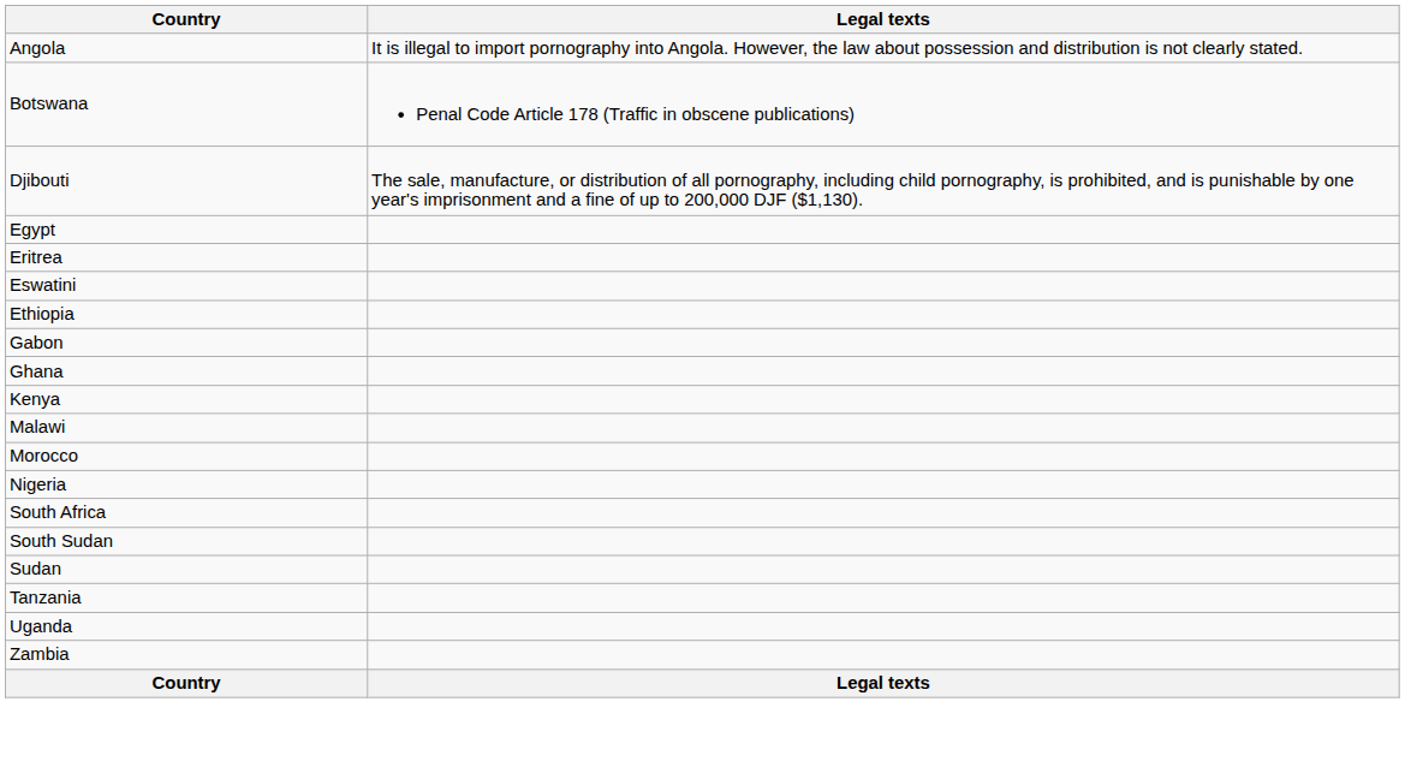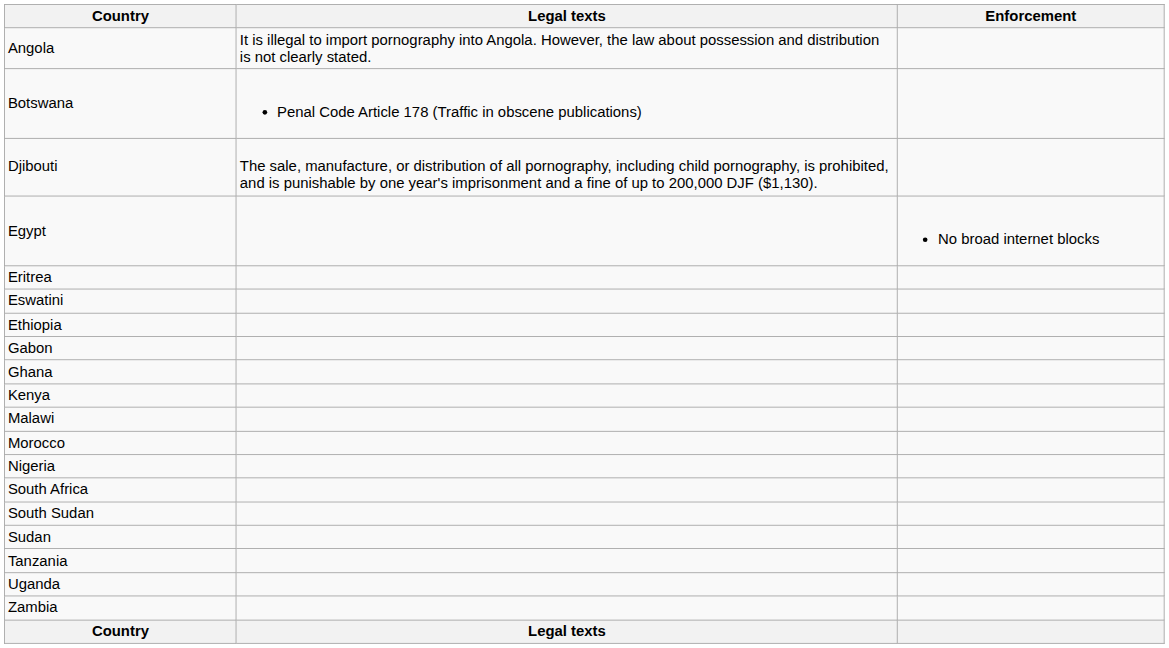 <table class="wikitable sortable">
 <tr>
 <th style="width: 13%">Country</th>
 <th style="width: 57%" class="unsortable">Legal texts</th>
+<th>Enforcement</th>
 </tr>
 <tr>
 <td> Angola</td>
 <td>It is illegal to import pornography into Angola. However, the law about possession and distribution is not clearly stated.</td>
+<td></td>
 </tr>
 <tr>
 <td> Botswana</td>
 <td><br><ul><li>Penal Code  Article 178 (Traffic in obscene publications)</li></ul></td>
+<td></td>
 </tr>
 <tr>
 <td> Djibouti</td>
 <td><br>The sale, manufacture, or distribution of all pornography, including child pornography, is prohibited, and is punishable by one year's imprisonment and a fine of up to 200,000 DJF ($1,130).</td>
+<td></td>
 </tr>
 <tr>
 <td> Egypt</td>
 <td></td>
+<td><br><ul><li>No broad internet blocks</li></ul></td>
 </tr>
 <tr>
 <td> Eritrea</td>
 <td><br></td>
+<td></td>
 </tr>
 <tr>
 <td> Eswatini</td>
+<td></td>
 <td></td>
 </tr>
 <tr>
 <td> Ethiopia</td>
 <td></td>
+<td></td>
 </tr>
 <tr>
 <td> Gabon</td>
+<td></td>
 <td></td>
 </tr>
 <tr>
 <td> Ghana</td>
 <td></td>
+<td></td>
 </tr>
 <tr>
 <td> Kenya</td>
+<td></td>
 <td></td>
 </tr>
 <tr>
 <td> Malawi</td>
 <td><br></td>
+<td></td>
 </tr>
 <tr>
 <td> Morocco<br></td>
+<td></td>
 <td></td>
 </tr>
 <tr>
 <td> Nigeria</td>
 <td></td>
+<td></td>
 </tr>
 <tr>
 <td> South Africa</td>
+<td></td>
 <td></td>
 </tr>
 <tr>
 <td> South Sudan</td>
 <td></td>
+<td></td>
 </tr>
 <tr>
 <td> Sudan</td>
+<td></td>
 <td></td>
 </tr>
 <tr>
 <td> Tanzania</td>
 <td></td>
+<td></td>
 </tr>
 <tr>
 <td> Uganda</td>
+<td></td>
 <td></td>
 </tr>
 <tr>
 <td> Zambia</td>
 <td></td>
+<td></td>
 </tr>
 <tr>
 <th style="width: 20%">Country</th>
 <th style="width: 57%" class="unsortable">Legal texts</th>
+<th></th>
 </tr>
 </table>
